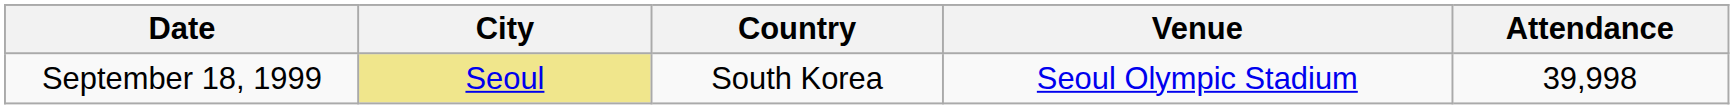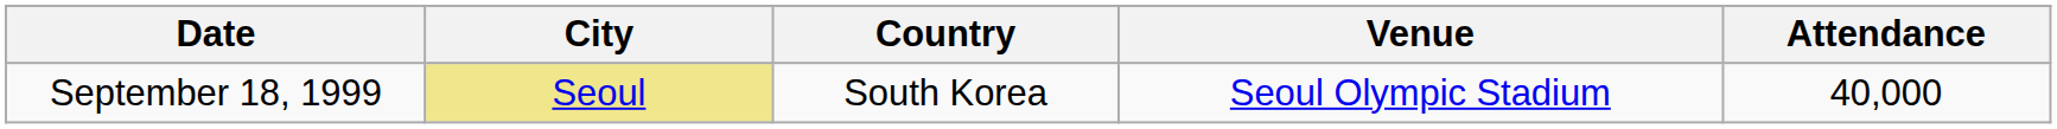 <table class="wikitable" style="text-align:center">
 <tr>
 <th scope="col" style="width:11em;">Date</th>
 <th scope="col" style="width:9em;">City</th>
 <th scope="col" style="width:9em;">Country</th>
 <th scope="col" style="width:16em;">Venue</th>
 <th scope="col" style="width:8.5em;">Attendance</th>
 </tr>
 <tr>
 <td>September 18, 1999</td>
 <td style="background: khaki;"><a href='#'>Seoul</a></td>
 <td>South Korea</td>
 <td><a href='#'>Seoul Olympic Stadium</a></td>
-<td>39,998</td>
+<td>40,000</td>
 </tr>
 </table>
